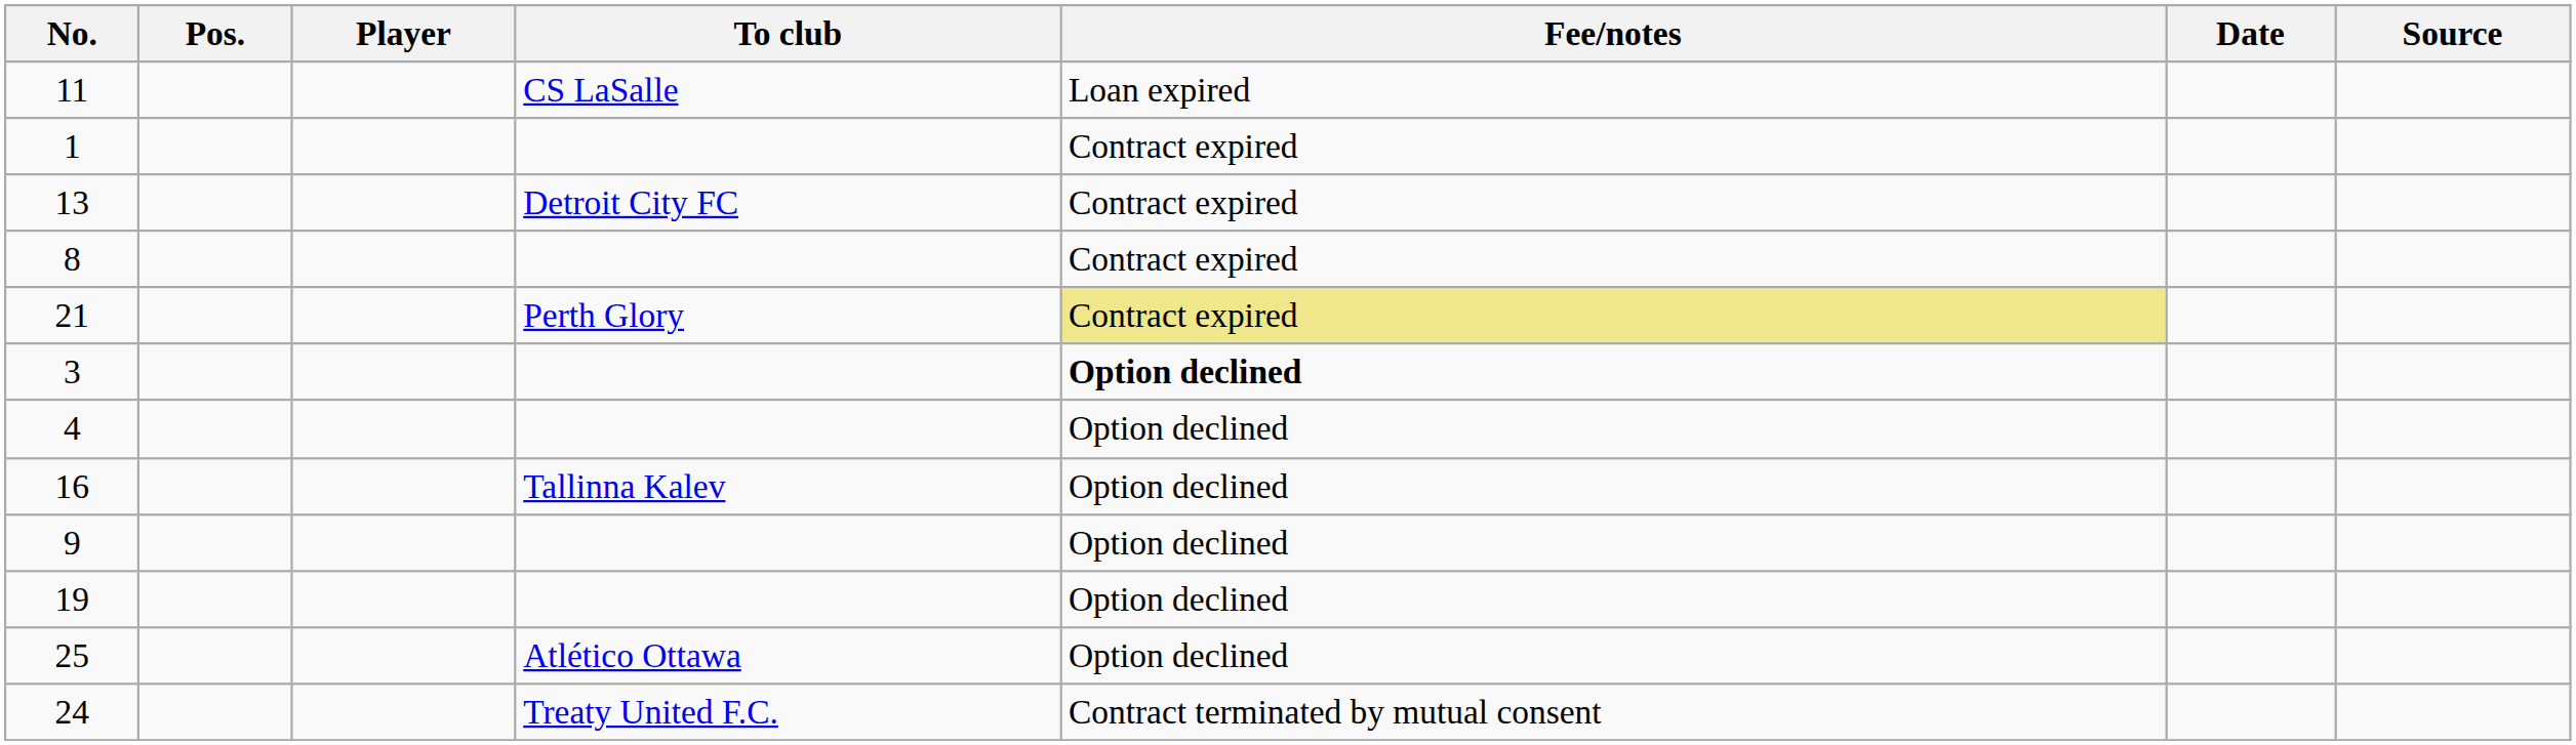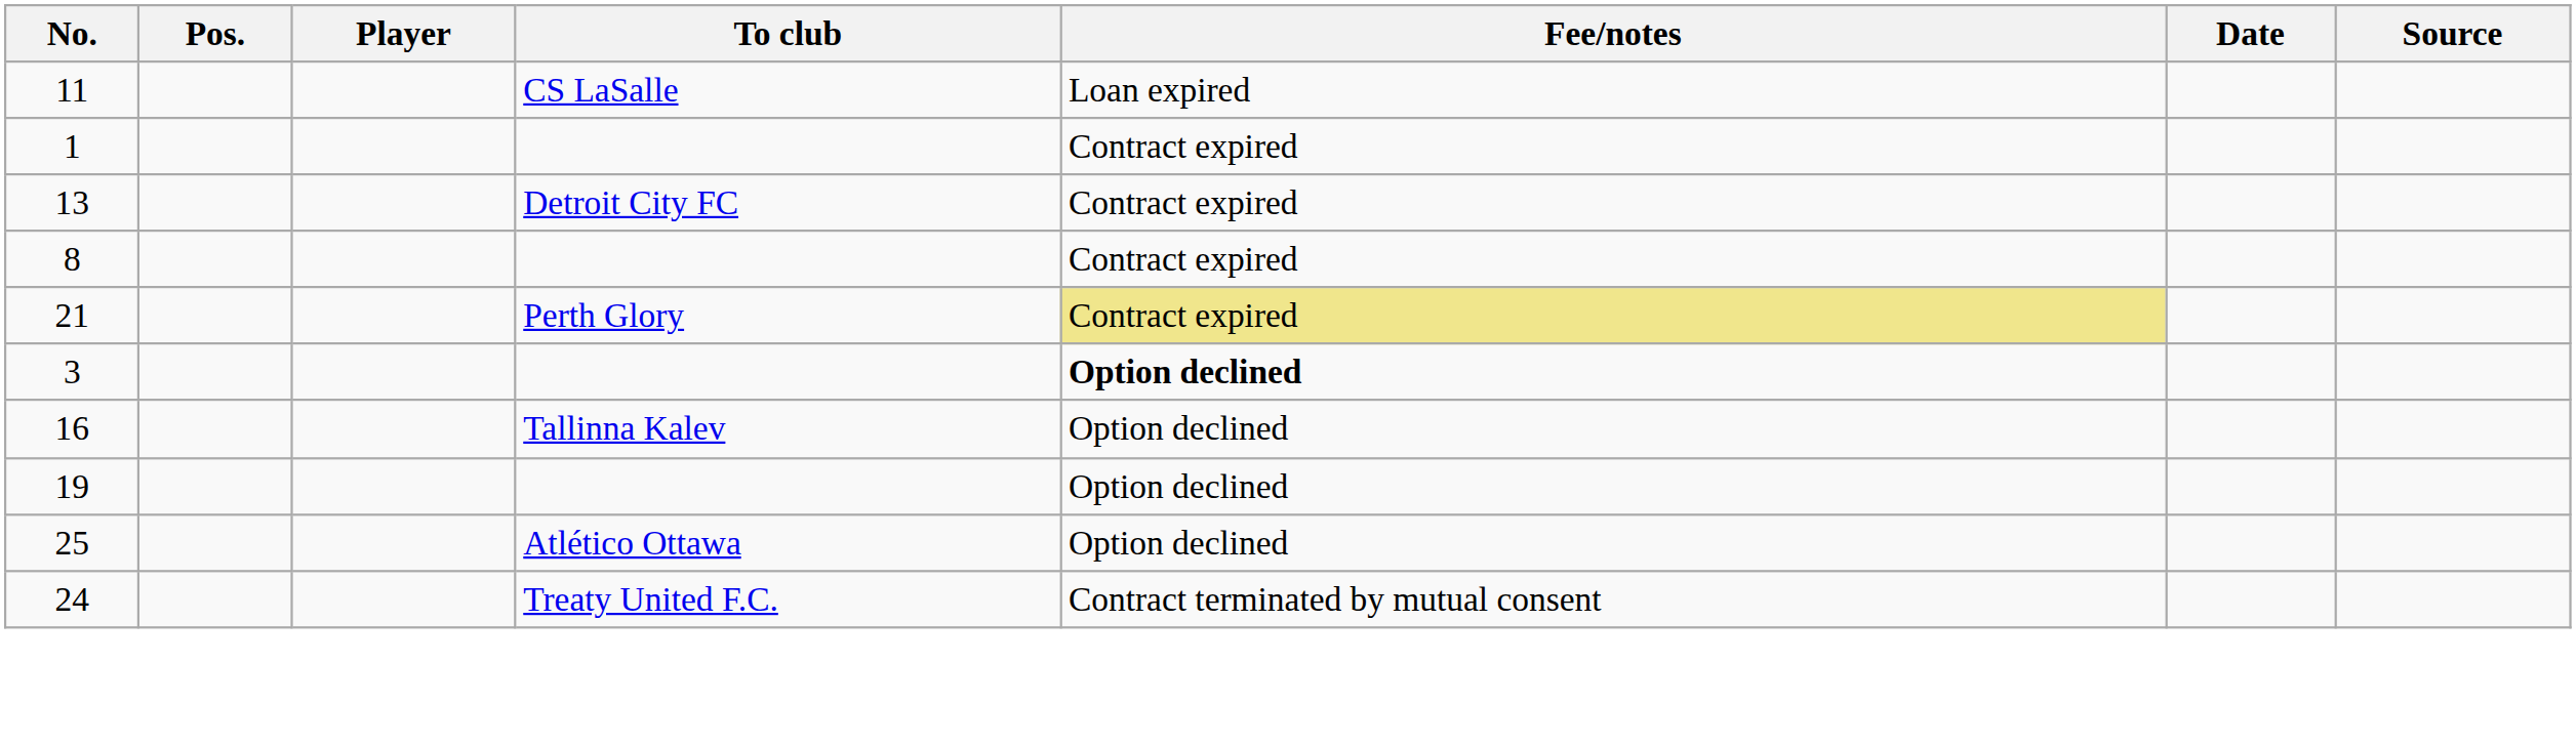 <table class="wikitable sortable" style="width:90%; font-size:95%;">
 <tr>
 <th>No.</th>
 <th>Pos.</th>
 <th>Player</th>
 <th>To club</th>
 <th>Fee/notes</th>
 <th>Date</th>
 <th>Source</th>
 </tr>
 <tr>
 <td align=center>11</td>
 <td align=center></td>
 <td></td>
 <td> <a href='#'>CS LaSalle</a></td>
 <td>Loan expired</td>
 <td></td>
 <td></td>
 </tr>
 <tr>
 <td align=center>1</td>
 <td align=center></td>
 <td></td>
 <td></td>
 <td>Contract expired</td>
 <td></td>
 <td></td>
 </tr>
 <tr>
 <td align=center>13</td>
 <td align=center></td>
 <td></td>
 <td> <a href='#'>Detroit City FC</a></td>
 <td>Contract expired</td>
 <td></td>
 <td></td>
 </tr>
 <tr>
 <td align=center>8</td>
 <td align=center></td>
 <td></td>
 <td></td>
 <td>Contract expired</td>
 <td></td>
 <td></td>
 </tr>
 <tr>
 <td align=center>21</td>
 <td align=center></td>
 <td></td>
 <td> <a href='#'>Perth Glory</a></td>
 <td style="background: khaki;">Contract expired</td>
 <td></td>
 <td></td>
 </tr>
 <tr>
 <td align=center>3</td>
 <td align=center></td>
 <td></td>
 <td></td>
 <td><strong>Option declined</strong></td>
 <td></td>
 <td></td>
 </tr>
 <tr>
-<td align=center>4</td>
-<td align=center></td>
-<td></td>
-<td></td>
-<td>Option declined</td>
-<td></td>
-<td></td>
-</tr>
-<tr>
 <td align=center>16</td>
 <td align=center></td>
 <td></td>
 <td> <a href='#'>Tallinna Kalev</a></td>
-<td>Option declined</td>
-<td></td>
-<td></td>
-</tr>
-<tr>
-<td align=center>9</td>
-<td align=center></td>
-<td></td>
-<td></td>
 <td>Option declined</td>
 <td></td>
 <td></td>
 </tr>
 <tr>
 <td align=center>19</td>
 <td align=center></td>
 <td></td>
 <td></td>
 <td>Option declined</td>
 <td></td>
 <td></td>
 </tr>
 <tr>
 <td align=center>25</td>
 <td align=center></td>
 <td></td>
 <td> <a href='#'>Atlético Ottawa</a></td>
 <td>Option declined</td>
 <td></td>
 <td></td>
 </tr>
 <tr>
 <td align=center>24</td>
 <td align=center></td>
 <td></td>
 <td> <a href='#'>Treaty United F.C.</a></td>
 <td>Contract terminated by mutual consent</td>
 <td></td>
 <td></td>
 </tr>
 </table>
